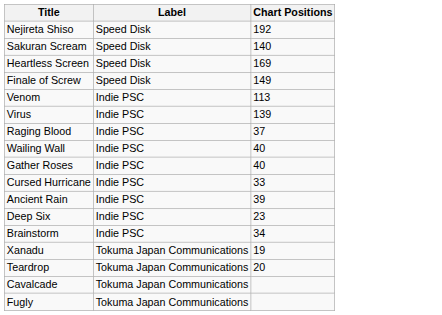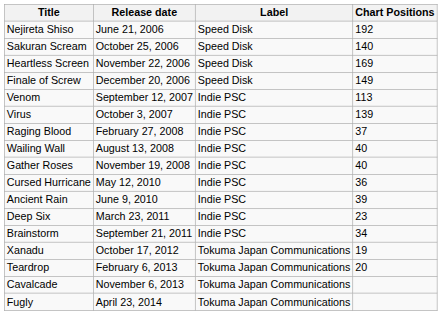 <table class="wikitable">
 <tr>
 <th>Title</th>
+<th>Release date</th>
 <th>Label</th>
 <th>Chart Positions</th>
 </tr>
 <tr>
 <td>Nejireta Shiso</td>
+<td>June 21, 2006</td>
 <td>Speed Disk</td>
 <td>192</td>
 </tr>
 <tr>
 <td>Sakuran Scream</td>
+<td>October 25, 2006</td>
 <td>Speed Disk</td>
 <td>140</td>
 </tr>
 <tr>
 <td>Heartless Screen</td>
+<td>November 22, 2006</td>
 <td>Speed Disk</td>
 <td>169</td>
 </tr>
 <tr>
 <td>Finale of Screw</td>
+<td>December 20, 2006</td>
 <td>Speed Disk</td>
 <td>149</td>
 </tr>
 <tr>
 <td>Venom</td>
+<td>September 12, 2007</td>
 <td>Indie PSC</td>
 <td>113</td>
 </tr>
 <tr>
 <td>Virus</td>
+<td>October 3, 2007</td>
 <td>Indie PSC</td>
 <td>139</td>
 </tr>
 <tr>
 <td>Raging Blood</td>
+<td>February 27, 2008</td>
 <td>Indie PSC</td>
 <td>37</td>
 </tr>
 <tr>
 <td>Wailing Wall</td>
+<td>August 13, 2008</td>
 <td>Indie PSC</td>
 <td>40</td>
 </tr>
 <tr>
 <td>Gather Roses</td>
+<td>November 19, 2008</td>
 <td>Indie PSC</td>
 <td>40</td>
 </tr>
 <tr>
 <td>Cursed Hurricane</td>
+<td>May 12, 2010</td>
 <td>Indie PSC</td>
-<td>33</td>
+<td>36</td>
 </tr>
 <tr>
 <td>Ancient Rain</td>
+<td>June 9, 2010</td>
 <td>Indie PSC</td>
 <td>39</td>
 </tr>
 <tr>
 <td>Deep Six</td>
+<td>March 23, 2011</td>
 <td>Indie PSC</td>
 <td>23</td>
 </tr>
 <tr>
 <td>Brainstorm</td>
+<td>September 21, 2011</td>
 <td>Indie PSC</td>
 <td>34</td>
 </tr>
 <tr>
 <td>Xanadu</td>
+<td>October 17, 2012</td>
 <td>Tokuma Japan Communications</td>
 <td>19</td>
 </tr>
 <tr>
 <td>Teardrop</td>
+<td>February 6, 2013</td>
 <td>Tokuma Japan Communications</td>
 <td>20</td>
 </tr>
 <tr>
 <td>Cavalcade</td>
+<td>November 6, 2013</td>
 <td>Tokuma Japan Communications</td>
 <td></td>
 </tr>
 <tr>
 <td>Fugly</td>
+<td>April 23, 2014</td>
 <td>Tokuma Japan Communications</td>
 <td></td>
 </tr>
 </table>
